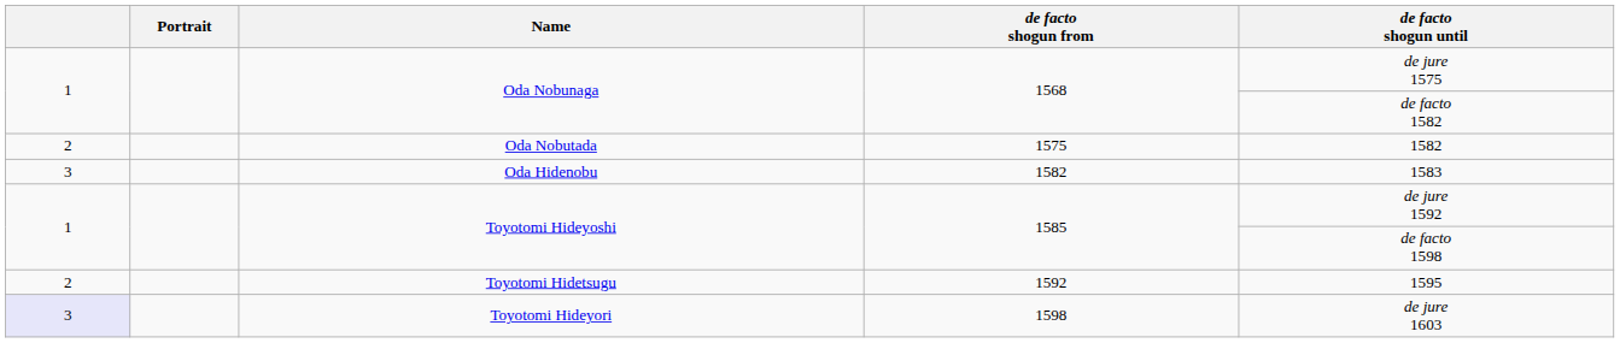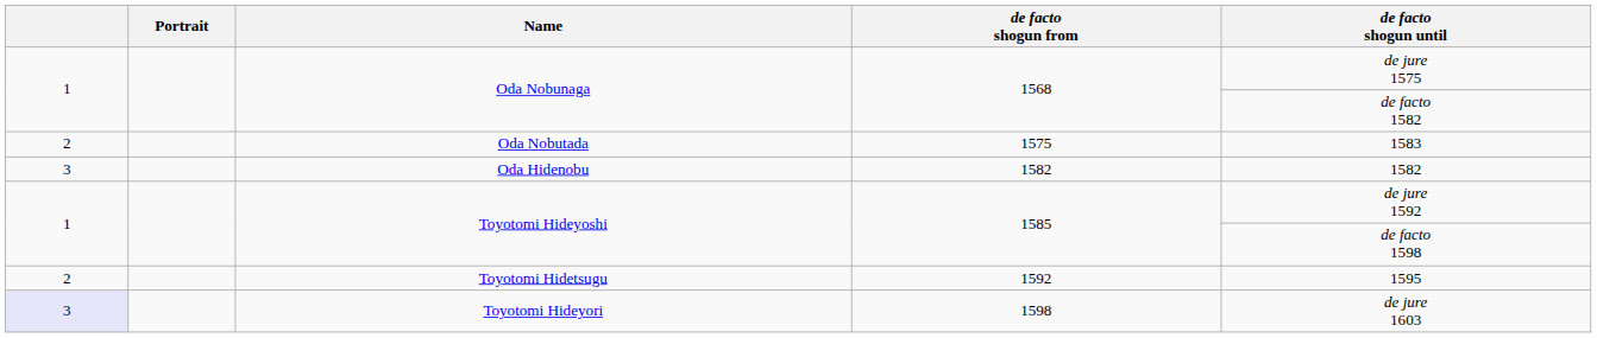 <table width=82% class="wikitable" style="text-align:center">
 <tr>
 <th scope="col" width=2%></th>
 <th scope="col" width=1%>Portrait</th>
 <th scope="col" width=10%>Name<br></th>
 <th scope="col" width=6%><em>de facto</em> <br>shogun from</th>
 <th scope="col" width=6%><em>de facto</em> <br>shogun until</th>
 </tr>
 <tr>
 <td rowspan="2">1</td>
 <td rowspan="2"></td>
 <td rowspan="2"><a href='#'>Oda Nobunaga</a><br></td>
 <td rowspan="2">1568</td>
 <td><em>de jure</em><br>1575</td>
 </tr>
 <tr>
 <td><em>de facto</em><br>1582</td>
 </tr>
 <tr>
 <td>2</td>
 <td></td>
 <td><a href='#'>Oda Nobutada</a><br></td>
 <td>1575</td>
-<td>1582</td>
+<td>1583</td>
 </tr>
 <tr>
 <td>3</td>
 <td></td>
 <td><a href='#'>Oda Hidenobu</a><br></td>
 <td>1582</td>
-<td>1583</td>
+<td>1582</td>
 </tr>
 <tr>
 <td rowspan="2">1</td>
 <td rowspan="2"></td>
 <td rowspan="2"><a href='#'>Toyotomi Hideyoshi</a><br></td>
 <td rowspan="2">1585</td>
 <td><em>de jure</em><br>1592</td>
 </tr>
 <tr>
 <td><em>de facto</em><br>1598</td>
 </tr>
 <tr>
 <td>2</td>
 <td></td>
 <td><a href='#'>Toyotomi Hidetsugu</a><br></td>
 <td>1592</td>
 <td>1595</td>
 </tr>
 <tr>
 <td style="background: lavender;">3</td>
 <td></td>
 <td><a href='#'>Toyotomi Hideyori</a><br></td>
 <td>1598</td>
 <td><em>de jure</em><br>1603</td>
 </tr>
 </table>
